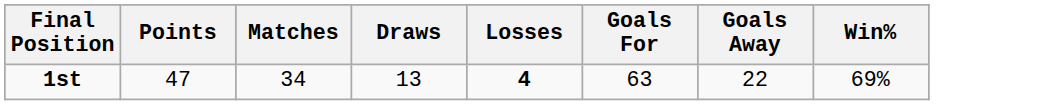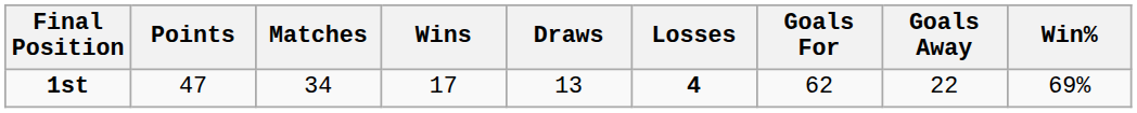 <table class="wikitable" style="font-size: 95%; text-align: center;">
 <tr>
 <th width=60>Final Position</th>
 <th width=60>Points</th>
 <th width=60>Matches</th>
+<th width=60>Wins</th>
 <th width=60>Draws</th>
 <th width=60>Losses</th>
 <th width=60>Goals For</th>
 <th width=60>Goals Away</th>
 <th width=60>Win%</th>
 </tr>
 <tr>
 <td><strong>1st</strong></td>
 <td>47</td>
 <td>34</td>
+<td>17</td>
 <td>13</td>
 <td><strong>4</strong></td>
-<td>63</td>
+<td>62</td>
 <td>22</td>
 <td>69%</td>
 </tr>
 </table>
